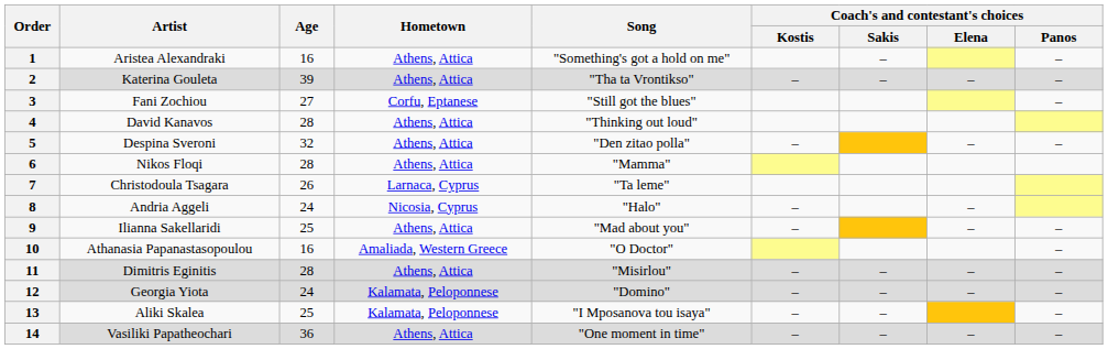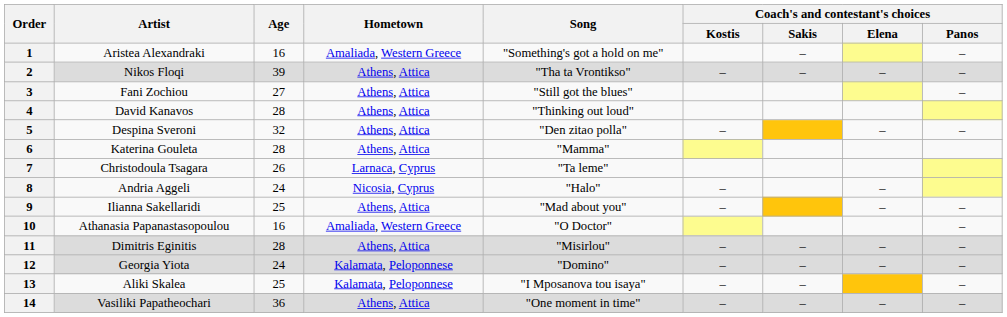 <table class="wikitable" style="text-align:center; line-height:17px; width:100%;">
 <tr>
 <th scope="col" rowspan="2" width="05%">Order</th>
 <th scope="col" rowspan="2" width="20%">Artist</th>
 <th scope="col" rowspan="2" width="05%">Age</th>
 <th scope="col" rowspan="2" width="18%">Hometown</th>
 <th scope="col" rowspan="2" width="20%">Song</th>
 <th scope="col" colspan="4" width="32%">Coach's and contestant's choices</th>
 </tr>
 <tr>
 <th width="08%">Kostis</th>
 <th width="08%">Sakis</th>
 <th width="08%">Elena</th>
 <th width="08%">Panos</th>
 </tr>
 <tr>
 <th>1</th>
 <td>Aristea Alexandraki</td>
 <td>16</td>
-<td><a href='#'>Athens</a>, <a href='#'>Attica</a></td>
+<td><a href='#'>Amaliada</a>, <a href='#'>Western Greece</a></td>
 <td>"Something's got a hold on me"</td>
 <td></td>
 <td>–</td>
 <td style="background: #fdfc8f;"></td>
 <td>–</td>
 </tr>
 <tr style="background: #DCDCDC;" |>
 <th>2</th>
-<td>Katerina Gouleta</td>
+<td>Nikos Floqi</td>
 <td>39</td>
 <td><a href='#'>Athens</a>, <a href='#'>Attica</a></td>
 <td>"Tha ta Vrontikso"</td>
 <td>–</td>
 <td>–</td>
 <td>–</td>
 <td>–</td>
 </tr>
 <tr>
 <th>3</th>
 <td>Fani Zochiou</td>
 <td>27</td>
-<td><a href='#'>Corfu</a>, <a href='#'>Eptanese</a></td>
+<td><a href='#'>Athens</a>, <a href='#'>Attica</a></td>
 <td>"Still got the blues"</td>
 <td></td>
 <td></td>
 <td style="background: #fdfc8f;"></td>
 <td>–</td>
 </tr>
 <tr>
 <th>4</th>
 <td>David Kanavos</td>
 <td>28</td>
 <td><a href='#'>Athens</a>, <a href='#'>Attica</a></td>
 <td>"Thinking out loud"</td>
 <td></td>
 <td></td>
 <td></td>
 <td style="background: #fdfc8f;"></td>
 </tr>
 <tr>
 <th>5</th>
 <td>Despina Sveroni</td>
 <td>32</td>
 <td><a href='#'>Athens</a>, <a href='#'>Attica</a></td>
 <td>"Den zitao polla"</td>
 <td>–</td>
 <td style="background: #FFC50C;"></td>
 <td>–</td>
 <td>–</td>
 </tr>
 <tr>
 <th>6</th>
-<td>Nikos Floqi</td>
+<td>Katerina Gouleta</td>
 <td>28</td>
 <td><a href='#'>Athens</a>, <a href='#'>Attica</a></td>
 <td>"Mamma"</td>
 <td style="background: #fdfc8f;"></td>
 <td></td>
 <td></td>
 <td></td>
 </tr>
 <tr>
 <th>7</th>
 <td>Christodoula Tsagara</td>
 <td>26</td>
 <td><a href='#'>Larnaca</a>, <a href='#'>Cyprus</a></td>
 <td>"Ta leme"</td>
 <td></td>
 <td></td>
 <td></td>
 <td style="background: #fdfc8f;"></td>
 </tr>
 <tr>
 <th>8</th>
 <td>Andria Aggeli</td>
 <td>24</td>
 <td><a href='#'>Nicosia</a>, <a href='#'>Cyprus</a></td>
 <td>"Halo"</td>
 <td>–</td>
 <td></td>
 <td>–</td>
 <td style="background: #fdfc8f;"></td>
 </tr>
 <tr>
 <th>9</th>
 <td>Ilianna Sakellaridi</td>
 <td>25</td>
 <td><a href='#'>Athens</a>, <a href='#'>Attica</a></td>
 <td>"Mad about you"</td>
 <td>–</td>
 <td style="background: #FFC50C;"></td>
 <td>–</td>
 <td>–</td>
 </tr>
 <tr>
 <th>10</th>
 <td>Athanasia Papanastasopoulou</td>
 <td>16</td>
 <td><a href='#'>Amaliada</a>, <a href='#'>Western Greece</a></td>
 <td>"O Doctor"</td>
 <td style="background: #fdfc8f;"></td>
 <td></td>
 <td></td>
 <td>–</td>
 </tr>
 <tr style="background: #DCDCDC;" |>
 <th>11</th>
 <td>Dimitris Eginitis</td>
 <td>28</td>
 <td><a href='#'>Athens</a>, <a href='#'>Attica</a></td>
 <td>"Misirlou"</td>
 <td>–</td>
 <td>–</td>
 <td>–</td>
 <td>–</td>
 </tr>
 <tr style="background: #DCDCDC;" |>
 <th>12</th>
 <td>Georgia Yiota</td>
 <td>24</td>
 <td><a href='#'>Kalamata</a>, <a href='#'>Peloponnese</a></td>
 <td>"Domino"</td>
 <td>–</td>
 <td>–</td>
 <td>–</td>
 <td>–</td>
 </tr>
 <tr>
 <th>13</th>
 <td>Aliki Skalea</td>
 <td>25</td>
 <td><a href='#'>Kalamata</a>, <a href='#'>Peloponnese</a></td>
 <td>"I Mposanova tou isaya"</td>
 <td>–</td>
 <td>–</td>
 <td style="background: #FFC50C;"></td>
 <td>–</td>
 </tr>
 <tr style="background: #DCDCDC;" |>
 <th>14</th>
 <td>Vasiliki Papatheochari</td>
 <td>36</td>
 <td><a href='#'>Athens</a>, <a href='#'>Attica</a></td>
 <td>"One moment in time"</td>
 <td>–</td>
 <td>–</td>
 <td>–</td>
 <td>–</td>
 </tr>
 </table>
